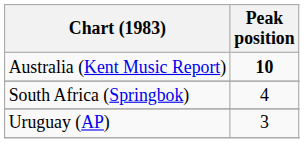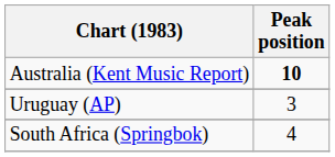 <table class="wikitable sortable">
 <tr>
 <th>Chart (1983)</th>
 <th>Peak<br>position</th>
 </tr>
 <tr>
 <td>Australia (<a href='#'>Kent Music Report</a>)</td>
 <td align="center"><strong>10</strong></td>
 </tr>
 <tr>
 </tr>
 <tr>
 </tr>
 <tr>
 </tr>
 <tr>
 </tr>
 <tr>
 </tr>
 <tr>
 </tr>
 <tr>
 </tr>
 <tr>
-<td>South Africa (<a href='#'>Springbok</a>)</td>
-<td align="center">4</td>
+<td>Uruguay (<a href='#'>AP</a>)</td>
+<td align="center">3</td>
 </tr>
 <tr>
 </tr>
 <tr>
-<td>Uruguay (<a href='#'>AP</a>)</td>
-<td align="center">3</td>
+<td>South Africa (<a href='#'>Springbok</a>)</td>
+<td align="center">4</td>
 </tr>
 <tr>
 </tr>
 <tr>
 </tr>
 <tr>
 </tr>
 </table>
